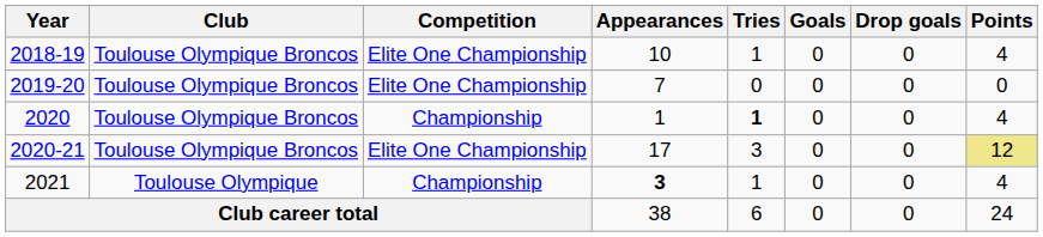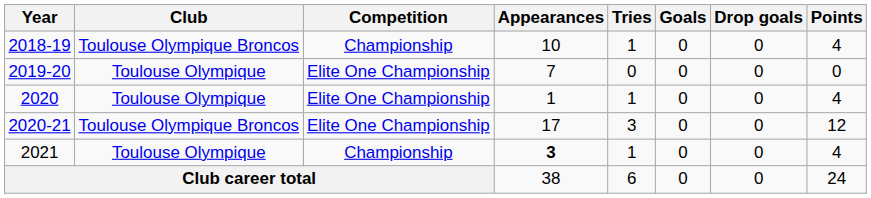 <table class=wikitable style="text-align: center;">
 <tr>
 <th>Year</th>
 <th>Club</th>
 <th>Competition</th>
 <th>Appearances</th>
 <th>Tries</th>
 <th>Goals</th>
 <th>Drop goals</th>
 <th>Points</th>
 </tr>
 <tr>
 <td><a href='#'>2018-19</a></td>
 <td><a href='#'>Toulouse Olympique Broncos</a></td>
-<td><a href='#'>Elite One Championship</a></td>
+<td><a href='#'>Championship</a></td>
 <td>10</td>
 <td>1</td>
 <td>0</td>
 <td>0</td>
 <td>4</td>
 </tr>
 <tr>
 <td><a href='#'>2019-20</a></td>
-<td><a href='#'>Toulouse Olympique Broncos</a></td>
+<td><a href='#'>Toulouse Olympique</a></td>
 <td><a href='#'>Elite One Championship</a></td>
 <td>7</td>
 <td>0</td>
 <td>0</td>
 <td>0</td>
 <td>0</td>
 </tr>
 <tr>
 <td><a href='#'>2020</a></td>
-<td><a href='#'>Toulouse Olympique Broncos</a></td>
-<td><a href='#'>Championship</a></td>
+<td><a href='#'>Toulouse Olympique</a></td>
+<td><a href='#'>Elite One Championship</a></td>
 <td>1</td>
-<td><strong>1</strong></td>
+<td>1</td>
 <td>0</td>
 <td>0</td>
 <td>4</td>
 </tr>
 <tr>
 <td><a href='#'>2020-21</a></td>
 <td><a href='#'>Toulouse Olympique Broncos</a></td>
 <td><a href='#'>Elite One Championship</a></td>
 <td>17</td>
 <td>3</td>
 <td>0</td>
 <td>0</td>
-<td style="background: khaki;">12</td>
+<td>12</td>
 </tr>
 <tr>
 <td>2021</td>
 <td><a href='#'>Toulouse Olympique</a></td>
 <td><a href='#'>Championship</a></td>
 <td><strong>3</strong></td>
 <td>1</td>
 <td>0</td>
 <td>0</td>
 <td>4</td>
 </tr>
 <tr>
 <th colspan=3>Club career total</th>
 <td>38</td>
 <td>6</td>
 <td>0</td>
 <td>0</td>
 <td>24</td>
 </tr>
 </table>
